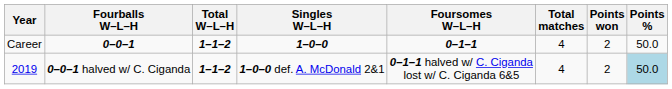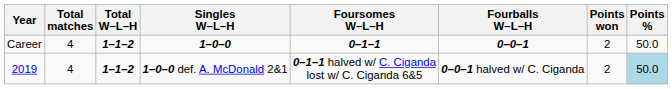 <table class="wikitable" style="text-align:center; font-size: 95%;">
 <tr>
 <th>Year</th>
-<th>Fourballs<br>W–L–H</th>
+<th>Total<br>matches</th>
 <th>Total<br>W–L–H</th>
 <th>Singles<br>W–L–H</th>
 <th>Foursomes<br>W–L–H</th>
-<th>Total<br>matches</th>
+<th>Fourballs<br>W–L–H</th>
 <th>Points<br>won</th>
 <th>Points<br>%</th>
 </tr>
 <tr>
 <td>Career</td>
-<td><strong><em>0–0–1</em></strong></td>
+<td>4</td>
 <td><strong><em>1–1–2</em></strong></td>
 <td><strong><em>1–0–0</em></strong></td>
 <td><strong><em>0–1–1</em></strong></td>
-<td>4</td>
+<td><strong><em>0–0–1</em></strong></td>
 <td>2</td>
 <td>50.0</td>
 </tr>
 <tr>
 <td><a href='#'>2019</a></td>
-<td><strong><em>0–0–1</em></strong> halved w/ C. Ciganda</td>
+<td>4</td>
 <td><strong><em>1–1–2</em></strong></td>
 <td><strong><em>1–0–0</em></strong> def. <a href='#'>A. McDonald</a> 2&1</td>
 <td><strong><em>0–1–1</em></strong> halved w/ <a href='#'>C. Ciganda</a> <br>lost w/ C. Ciganda 6&5</td>
-<td>4</td>
+<td><strong><em>0–0–1</em></strong> halved w/ C. Ciganda</td>
 <td>2</td>
 <td style="background: lightblue;">50.0</td>
 </tr>
 </table>
